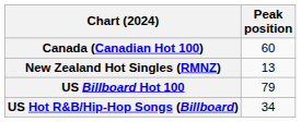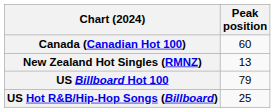 <table class="wikitable sortable plainrowheaders" style="text-align:center">
 <tr>
 <th scope="col">Chart (2024)</th>
 <th scope="col">Peak<br>position</th>
 </tr>
 <tr>
 <th scope="row">Canada (<a href='#'>Canadian Hot 100</a>)</th>
 <td>60</td>
 </tr>
 <tr>
 <th scope="row">New Zealand Hot Singles (<a href='#'>RMNZ</a>)</th>
 <td>13</td>
 </tr>
 <tr>
 <th scope="row">US <a href='#'><em>Billboard</em> Hot 100</a></th>
 <td>79</td>
 </tr>
 <tr>
 <th scope="row">US <a href='#'>Hot R&B/Hip-Hop Songs</a> (<em><a href='#'>Billboard</a></em>)</th>
-<td>34</td>
+<td>25</td>
 </tr>
 </table>
